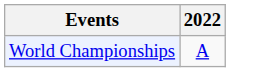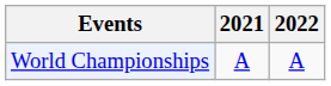 <table style='font-size: 90%; text-align:center;' class='wikitable'>
 <tr>
 <th>Events</th>
+<th>2021</th>
 <th>2022</th>
 </tr>
 <tr>
 <td bgcolor="#ECF2FF"; align="left"><a href='#'>World Championships</a></td>
 <td><a href='#'>A</a></td>
+<td><a href='#'>A</a></td>
 </tr>
 </table>
